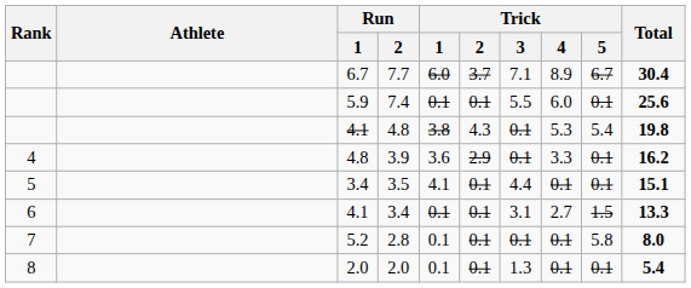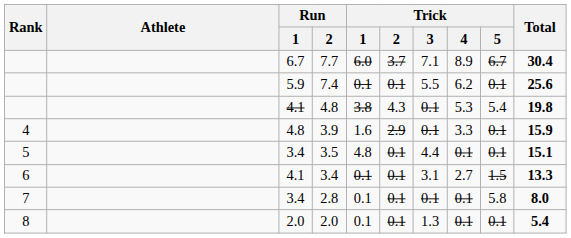 <table class=wikitable style="text-align:center">
 <tr>
 <th rowspan=2 width=40>Rank</th>
 <th rowspan=2 width=250>Athlete</th>
 <th colspan=2>Run</th>
 <th colspan=5>Trick</th>
 <th rowspan=2 width=50>Total</th>
 </tr>
 <tr>
 <th width=30>1</th>
 <th width=30>2</th>
 <th width=30>1</th>
 <th width=30>2</th>
 <th width=30>3</th>
 <th width=30>4</th>
 <th width=30>5</th>
 </tr>
 <tr>
 <td></td>
 <td align=left></td>
 <td>6.7</td>
 <td>7.7</td>
 <td><s>6.0</s></td>
 <td><s>3.7</s></td>
 <td>7.1</td>
 <td>8.9</td>
 <td><s>6.7</s></td>
 <td><strong>30.4</strong></td>
 </tr>
 <tr>
 <td></td>
 <td align=left></td>
 <td>5.9</td>
 <td>7.4</td>
 <td><s>0.1</s></td>
 <td><s>0.1</s></td>
 <td>5.5</td>
-<td>6.0</td>
+<td>6.2</td>
 <td><s>0.1</s></td>
 <td><strong>25.6</strong></td>
 </tr>
 <tr>
 <td></td>
 <td align=left></td>
 <td><s>4.1</s></td>
 <td>4.8</td>
 <td><s>3.8</s></td>
 <td>4.3</td>
 <td><s>0.1</s></td>
 <td>5.3</td>
 <td>5.4</td>
 <td><strong>19.8</strong></td>
 </tr>
 <tr>
 <td>4</td>
 <td align=left></td>
 <td>4.8</td>
 <td>3.9</td>
-<td>3.6</td>
+<td>1.6</td>
 <td><s>2.9</s></td>
 <td><s>0.1</s></td>
 <td>3.3</td>
 <td><s>0.1</s></td>
-<td><strong>16.2</strong></td>
+<td><strong>15.9</strong></td>
 </tr>
 <tr>
 <td>5</td>
 <td align=left></td>
 <td>3.4</td>
 <td>3.5</td>
-<td>4.1</td>
+<td>4.8</td>
 <td><s>0.1</s></td>
 <td>4.4</td>
 <td><s>0.1</s></td>
 <td><s>0.1</s></td>
 <td><strong>15.1</strong></td>
 </tr>
 <tr>
 <td>6</td>
 <td align=left></td>
 <td>4.1</td>
 <td>3.4</td>
 <td><s>0.1</s></td>
 <td><s>0.1</s></td>
 <td>3.1</td>
 <td>2.7</td>
 <td><s>1.5</s></td>
 <td><strong>13.3</strong></td>
 </tr>
 <tr>
 <td>7</td>
 <td align=left></td>
-<td>5.2</td>
+<td>3.4</td>
 <td>2.8</td>
 <td>0.1</td>
 <td><s>0.1</s></td>
 <td><s>0.1</s></td>
 <td><s>0.1</s></td>
 <td>5.8</td>
 <td><strong>8.0</strong></td>
 </tr>
 <tr>
 <td>8</td>
 <td align=left></td>
 <td>2.0</td>
 <td>2.0</td>
 <td>0.1</td>
 <td><s>0.1</s></td>
 <td>1.3</td>
 <td><s>0.1</s></td>
 <td><s>0.1</s></td>
 <td><strong>5.4</strong></td>
 </tr>
 </table>
